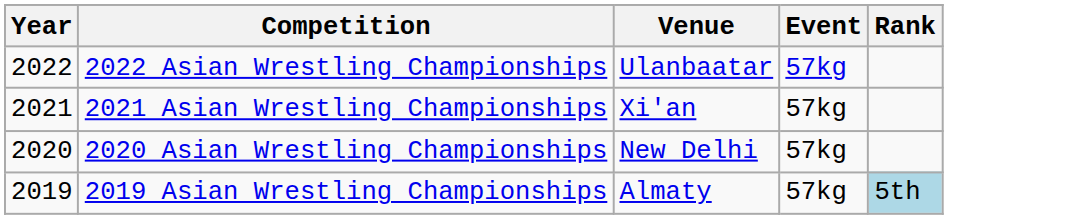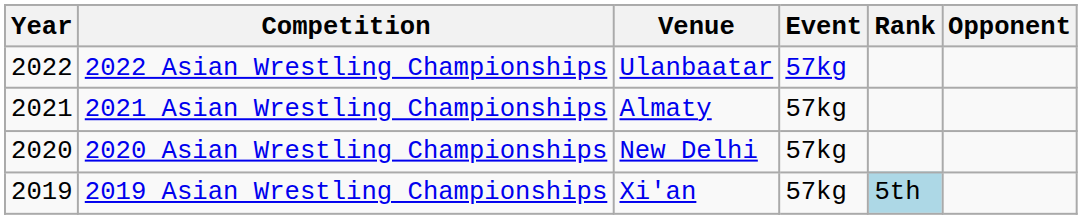 <table Class="wikitable sortable">
 <tr>
 <th>Year</th>
 <th>Competition</th>
 <th>Venue</th>
 <th>Event</th>
 <th>Rank</th>
+<th>Opponent</th>
 </tr>
 <tr>
 <td>2022</td>
 <td><a href='#'>2022 Asian Wrestling Championships</a></td>
 <td><a href='#'>Ulanbaatar</a></td>
 <td><a href='#'>57kg</a></td>
 <td></td>
+<td></td>
 </tr>
 <tr>
 <td>2021</td>
 <td><a href='#'>2021 Asian Wrestling Championships</a></td>
-<td><a href='#'>Xi'an</a></td>
+<td><a href='#'>Almaty</a></td>
 <td>57kg</td>
+<td></td>
 <td></td>
 </tr>
 <tr>
 <td>2020</td>
 <td><a href='#'>2020 Asian Wrestling Championships</a></td>
 <td><a href='#'>New Delhi</a></td>
 <td>57kg</td>
 <td></td>
+<td></td>
 </tr>
 <tr>
 <td>2019</td>
 <td><a href='#'>2019 Asian Wrestling Championships</a></td>
-<td><a href='#'>Almaty</a></td>
+<td><a href='#'>Xi'an</a></td>
 <td>57kg</td>
 <td style="background: lightblue;">5th</td>
+<td></td>
 </tr>
 </table>
